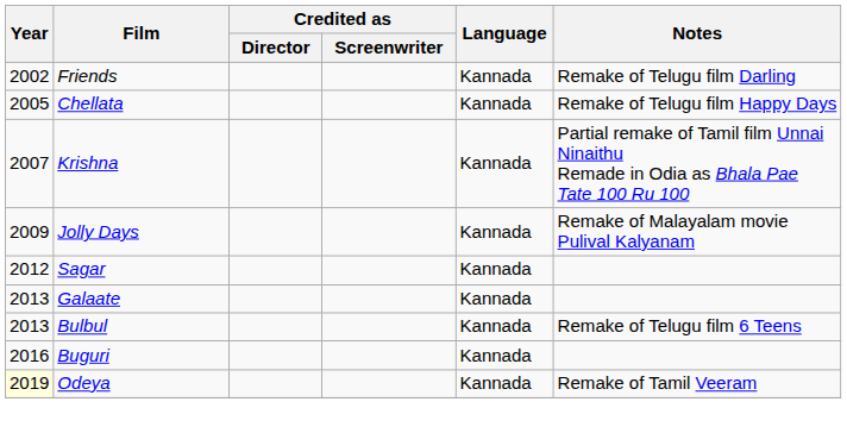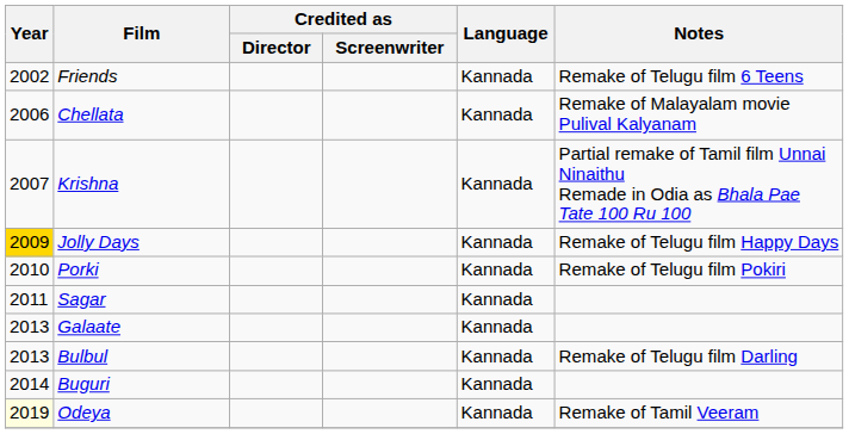 <table class="wikitable sortable">
 <tr>
 <th rowspan="2" style="width:35px;">Year</th>
 <th rowspan="2" style="width:150px;">Film</th>
 <th colspan="2" style="width:195px;">Credited as</th>
 <th rowspan="2" style="text-align:center; width:80px;">Language</th>
 <th rowspan="2"  style="text-align:center; width:250px;" class="unsortable">Notes</th>
 </tr>
 <tr>
 <th style="width:65px;">Director</th>
 <th width=65>Screenwriter</th>
 </tr>
 <tr>
 <td>2002</td>
 <td><em>Friends</em></td>
 <td style="text-align:center;"></td>
 <td style="text-align:center;"></td>
 <td>Kannada</td>
-<td>Remake of Telugu film <a href='#'>Darling</a></td>
+<td>Remake of Telugu film <a href='#'>6 Teens</a></td>
 </tr>
 <tr>
-<td>2005</td>
+<td>2006</td>
 <td><em><a href='#'>Chellata</a></em></td>
 <td style="text-align:center;"></td>
 <td style="text-align:center;"></td>
 <td>Kannada</td>
-<td>Remake of Telugu film <a href='#'>Happy Days</a></td>
+<td>Remake of Malayalam movie <a href='#'>Pulival Kalyanam</a></td>
 </tr>
 <tr>
 <td>2007</td>
 <td><em><a href='#'>Krishna</a></em></td>
 <td style="text-align:center;"></td>
 <td style="text-align:center;"></td>
 <td>Kannada</td>
 <td>Partial remake of Tamil film <a href='#'>Unnai Ninaithu</a><br> Remade in Odia as <em><a href='#'>Bhala Pae Tate 100 Ru 100</a></em></td>
 </tr>
 <tr>
-<td>2009</td>
+<td style="background: gold;">2009</td>
 <td><em><a href='#'>Jolly Days</a></em></td>
 <td style="text-align:center;"></td>
 <td style="text-align:center;"></td>
 <td>Kannada</td>
-<td>Remake of Malayalam movie <a href='#'>Pulival Kalyanam</a></td>
+<td>Remake of Telugu film <a href='#'>Happy Days</a></td>
 </tr>
 <tr>
-<td>2012</td>
+<td>2010</td>
+<td><em><a href='#'>Porki</a></em></td>
+<td style="text-align:center;"></td>
+<td style="text-align:center;"></td>
+<td>Kannada</td>
+<td>Remake of Telugu film <a href='#'>Pokiri</a></td>
+</tr>
+<tr>
+<td>2011</td>
 <td><em><a href='#'>Sagar</a></em></td>
 <td style="text-align:center;"></td>
 <td style="text-align:center;"></td>
 <td>Kannada</td>
 <td></td>
 </tr>
 <tr>
 <td>2013</td>
 <td><em><a href='#'>Galaate</a></em></td>
 <td style="text-align:center;"></td>
 <td style="text-align:center;"></td>
 <td>Kannada</td>
 <td></td>
 </tr>
 <tr>
 <td>2013</td>
 <td><em><a href='#'>Bulbul</a></em></td>
 <td style="text-align:center;"></td>
 <td style="text-align:center;"></td>
 <td>Kannada</td>
-<td>Remake of Telugu film <a href='#'>6 Teens</a></td>
+<td>Remake of Telugu film <a href='#'>Darling</a></td>
 </tr>
 <tr>
-<td>2016</td>
+<td>2014</td>
 <td><em><a href='#'>Buguri</a></em></td>
 <td style="text-align:center;"></td>
 <td style="text-align:center;"></td>
 <td>Kannada</td>
 <td></td>
 </tr>
 <tr>
 <td style="background: lightyellow;">2019</td>
 <td><em><a href='#'>Odeya</a></em></td>
 <td style="text-align:center;"></td>
 <td style="text-align:center;"></td>
 <td>Kannada</td>
 <td>Remake of Tamil <a href='#'>Veeram</a></td>
 </tr>
 <tr>
 </tr>
 </table>
